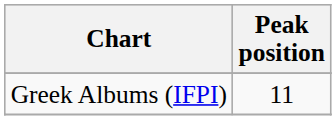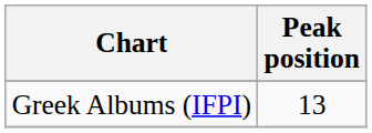 <table class="wikitable sortable">
 <tr>
 <th>Chart</th>
 <th>Peak<br>position</th>
 </tr>
 <tr>
 </tr>
 <tr>
 </tr>
 <tr>
 </tr>
 <tr>
 </tr>
 <tr>
 <td>Greek Albums (<a href='#'>IFPI</a>)</td>
-<td align="center">11</td>
+<td align="center">13</td>
 </tr>
 <tr>
 </tr>
 <tr>
 </tr>
 <tr>
 </tr>
 <tr>
 </tr>
 </table>
